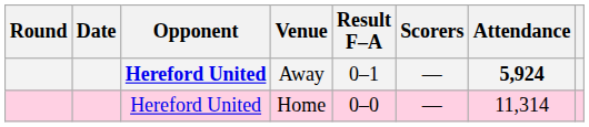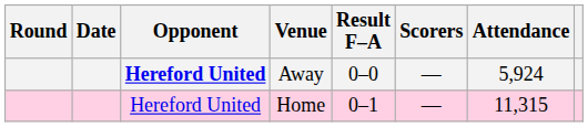 <table class="wikitable sortable" style="text-align:center;">
 <tr>
 <th>Round</th>
 <th>Date</th>
 <th>Opponent</th>
 <th>Venue</th>
 <th>Result<br>F–A</th>
 <th class=unsortable>Scorers</th>
 <th>Attendance</th>
 <th class=unsortable></th>
 </tr>
 <tr bgcolor="#f3f3f3">
 <td></td>
 <td></td>
 <td><strong><a href='#'>Hereford United</a></strong></td>
 <td>Away</td>
-<td>0–1</td>
+<td>0–0</td>
 <td>—</td>
-<td><strong>5,924</strong></td>
+<td>5,924</td>
 <td></td>
 </tr>
 <tr bgcolor="#ffd0e3">
 <td></td>
 <td></td>
 <td><a href='#'>Hereford United</a></td>
 <td>Home</td>
-<td>0–0</td>
+<td>0–1</td>
 <td>—</td>
-<td>11,314</td>
+<td>11,315</td>
 <td></td>
 </tr>
 </table>
